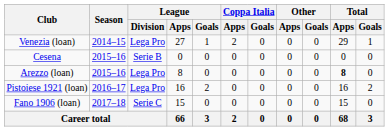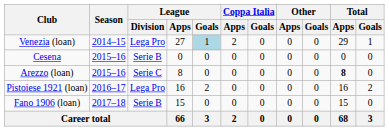 <table class="wikitable" style="text-align:center">
 <tr>
 <th rowspan="2">Club</th>
 <th rowspan="2">Season</th>
 <th colspan="3">League</th>
 <th colspan="2"><a href='#'>Coppa Italia</a></th>
 <th colspan="2">Other</th>
 <th colspan="2">Total</th>
 </tr>
 <tr>
 <th>Division</th>
 <th>Apps</th>
 <th>Goals</th>
 <th>Apps</th>
 <th>Goals</th>
 <th>Apps</th>
 <th>Goals</th>
 <th>Apps</th>
 <th>Goals</th>
 </tr>
 <tr>
 <td><a href='#'>Venezia</a> (loan)</td>
 <td><a href='#'>2014–15</a></td>
 <td><a href='#'>Lega Pro</a></td>
 <td>27</td>
-<td>1</td>
+<td style="background: lightblue;">1</td>
 <td>2</td>
 <td>0</td>
 <td>0</td>
 <td>0</td>
 <td>29</td>
 <td>1</td>
 </tr>
 <tr>
 <td><a href='#'>Cesena</a></td>
 <td><a href='#'>2015–16</a></td>
 <td><a href='#'>Serie B</a></td>
 <td>0</td>
 <td>0</td>
 <td>0</td>
 <td>0</td>
 <td>0</td>
 <td>0</td>
 <td>0</td>
 <td>0</td>
 </tr>
 <tr>
 <td><a href='#'>Arezzo</a> (loan)</td>
 <td><a href='#'>2015–16</a></td>
-<td><a href='#'>Lega Pro</a></td>
+<td><a href='#'>Serie C</a></td>
 <td>8</td>
 <td>0</td>
 <td>0</td>
 <td>0</td>
 <td>0</td>
 <td>0</td>
 <td><strong>8</strong></td>
 <td>0</td>
 </tr>
 <tr>
 <td><a href='#'>Pistoiese 1921</a> (loan)</td>
 <td><a href='#'>2016–17</a></td>
 <td><a href='#'>Lega Pro</a></td>
 <td>16</td>
 <td>2</td>
 <td>0</td>
 <td>0</td>
 <td>0</td>
 <td>0</td>
 <td>16</td>
 <td>2</td>
 </tr>
 <tr>
 <td><a href='#'>Fano 1906</a> (loan)</td>
 <td><a href='#'>2017–18</a></td>
-<td><a href='#'>Serie C</a></td>
+<td><a href='#'>Serie B</a></td>
 <td>15</td>
 <td>0</td>
 <td>0</td>
 <td>0</td>
 <td>0</td>
 <td>0</td>
 <td>15</td>
 <td>0</td>
 </tr>
 <tr>
 <th colspan="3">Career total</th>
 <th>66</th>
 <th>3</th>
 <th>2</th>
 <th>0</th>
 <th>0</th>
 <th>0</th>
 <th>68</th>
 <th>3</th>
 </tr>
 </table>
